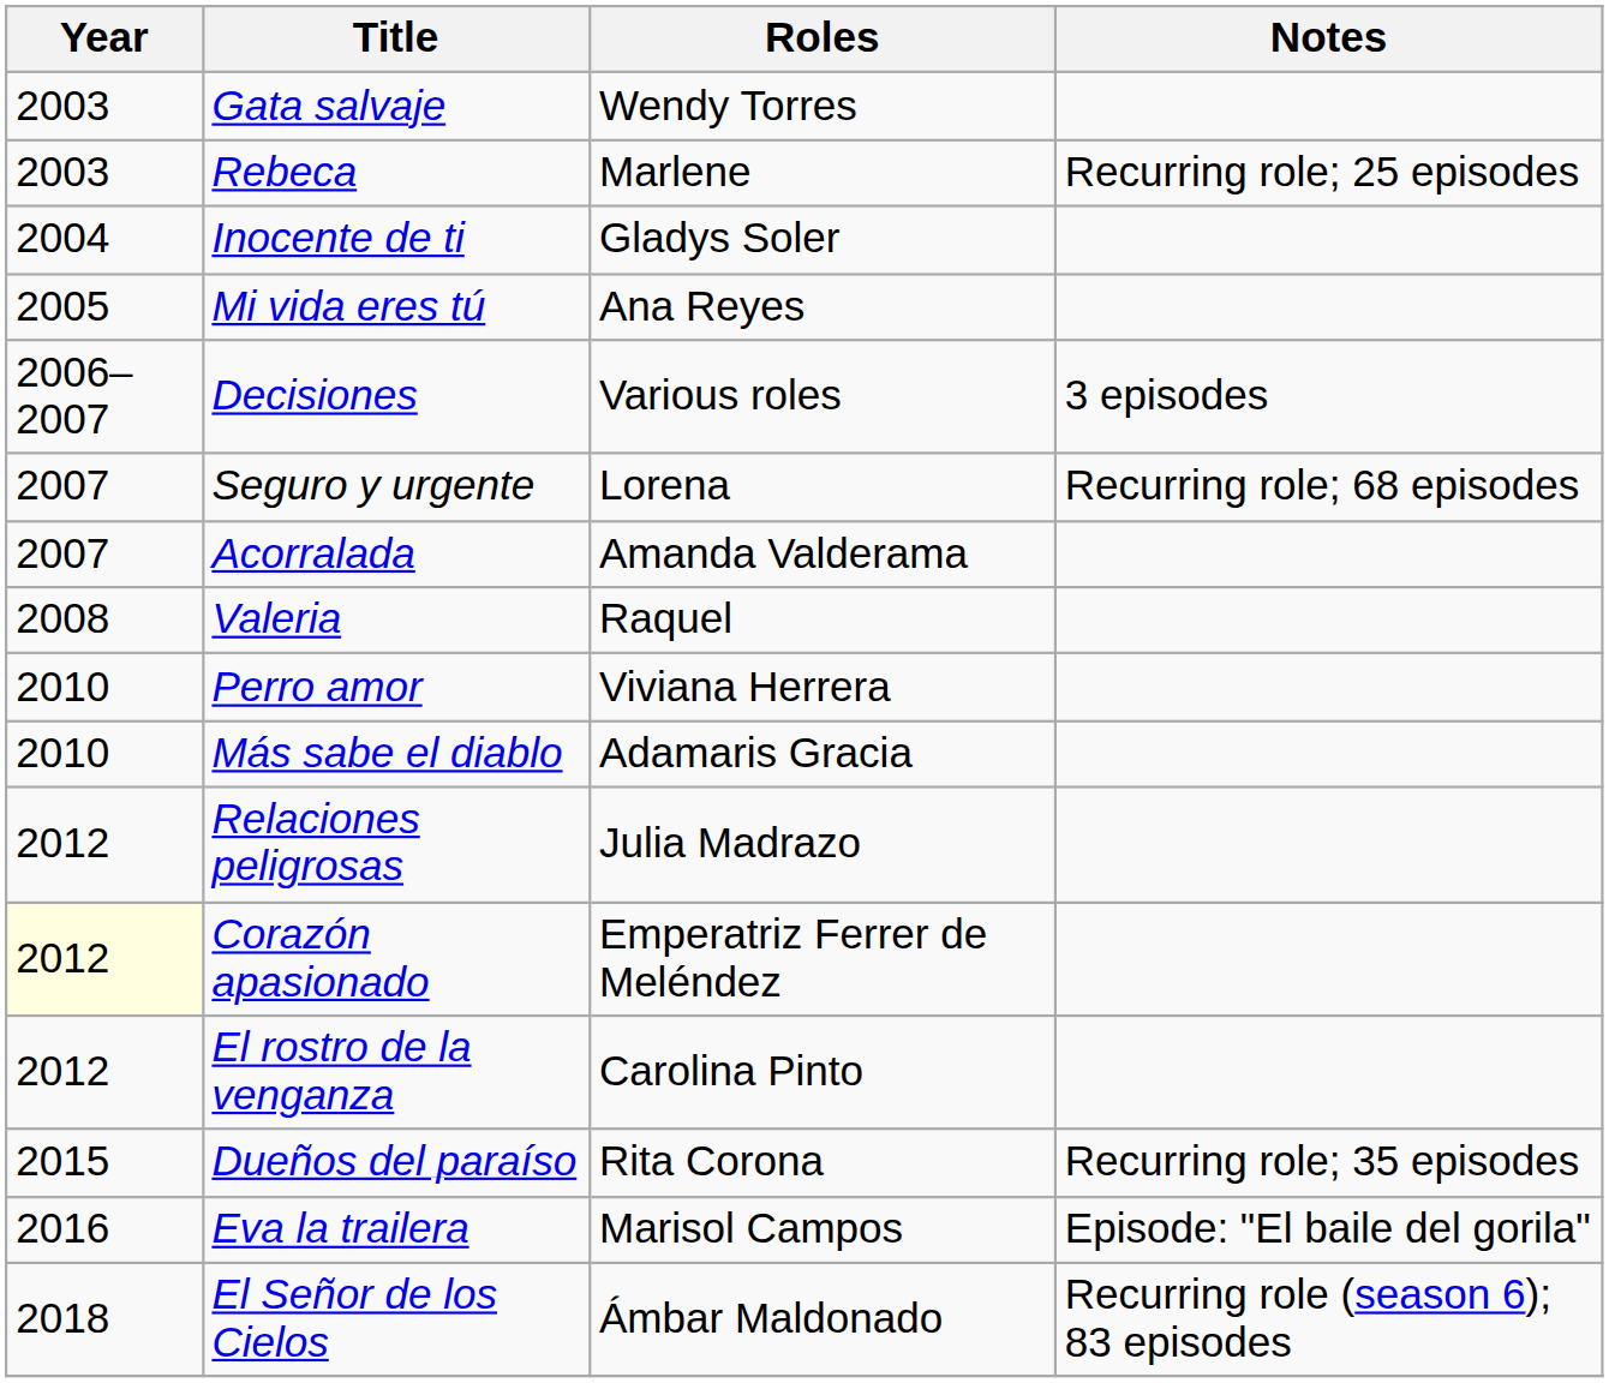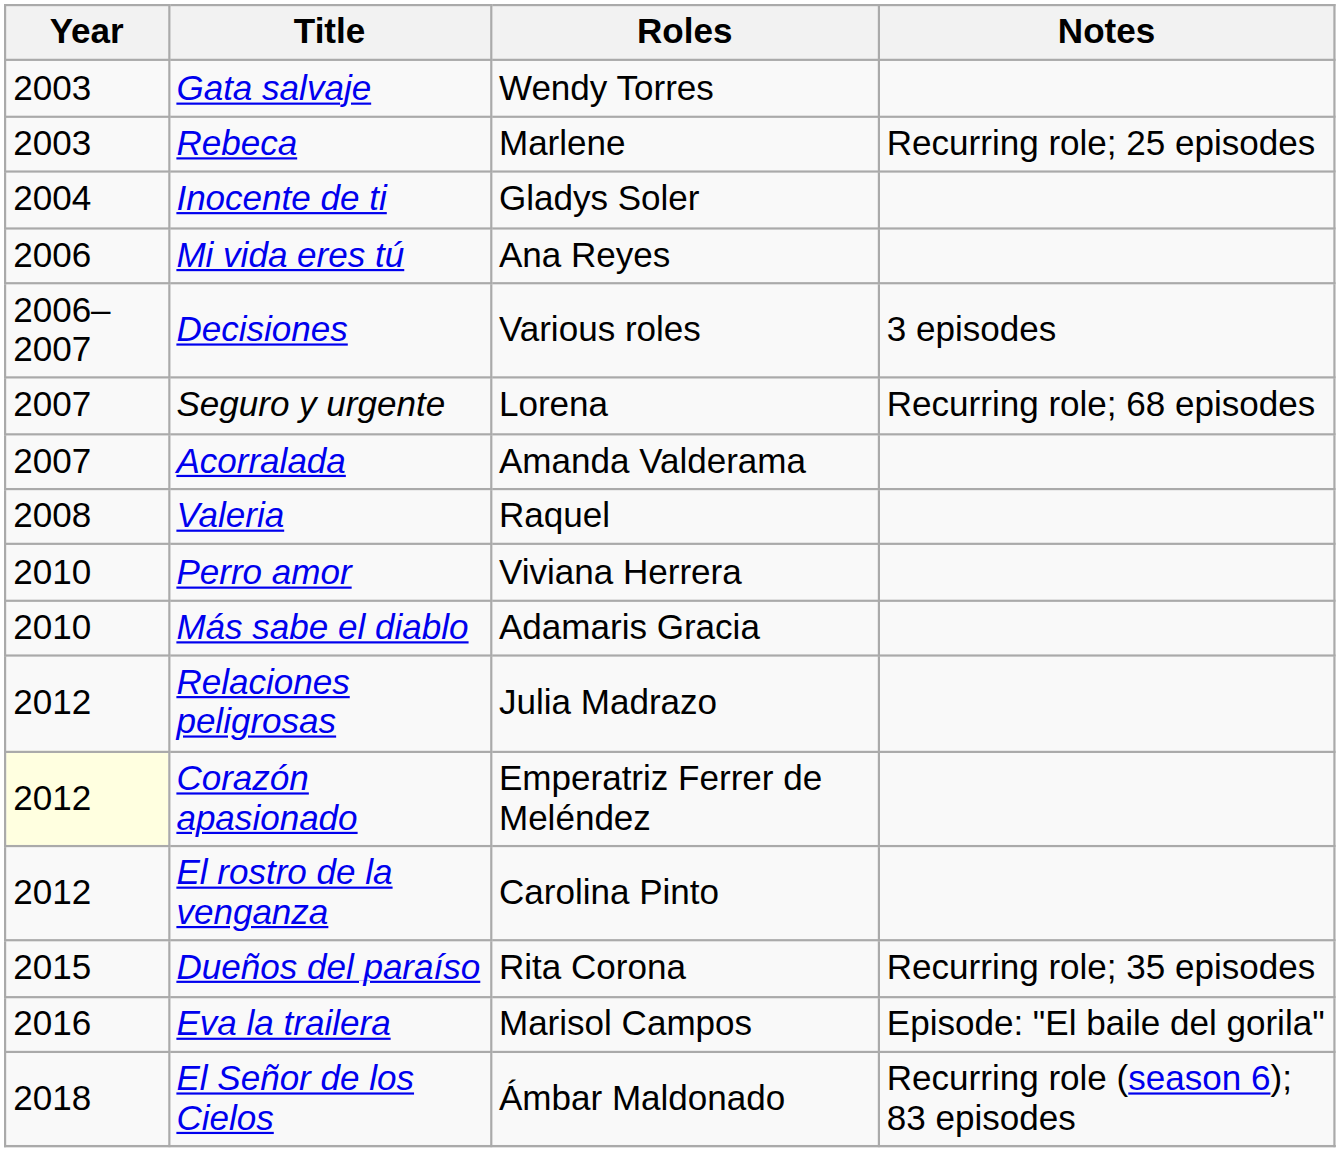 <table class="wikitable sortable">
 <tr>
 <th>Year</th>
 <th>Title</th>
 <th>Roles</th>
 <th>Notes</th>
 </tr>
 <tr>
 <td>2003</td>
 <td><em><a href='#'>Gata salvaje</a></em></td>
 <td>Wendy Torres</td>
 <td></td>
 </tr>
 <tr>
 <td>2003</td>
 <td><em><a href='#'>Rebeca</a></em></td>
 <td>Marlene</td>
 <td>Recurring role; 25 episodes</td>
 </tr>
 <tr>
 <td>2004</td>
 <td><em><a href='#'>Inocente de ti</a></em></td>
 <td>Gladys Soler</td>
 <td></td>
 </tr>
 <tr>
-<td>2005</td>
+<td>2006</td>
 <td><em><a href='#'>Mi vida eres tú</a></em></td>
 <td>Ana Reyes</td>
 <td></td>
 </tr>
 <tr>
 <td>2006–2007</td>
 <td><em><a href='#'>Decisiones</a></em></td>
 <td>Various roles</td>
 <td>3 episodes</td>
 </tr>
 <tr>
 <td>2007</td>
 <td><em>Seguro y urgente</em></td>
 <td>Lorena</td>
 <td>Recurring role; 68 episodes</td>
 </tr>
 <tr>
 <td>2007</td>
 <td><em><a href='#'>Acorralada</a></em></td>
 <td>Amanda Valderama</td>
 <td></td>
 </tr>
 <tr>
 <td>2008</td>
 <td><em><a href='#'>Valeria</a></em></td>
 <td>Raquel</td>
 <td></td>
 </tr>
 <tr>
 <td>2010</td>
 <td><em><a href='#'>Perro amor</a></em></td>
 <td>Viviana Herrera</td>
 <td></td>
 </tr>
 <tr>
 <td>2010</td>
 <td><em><a href='#'>Más sabe el diablo</a></em></td>
 <td>Adamaris Gracia</td>
 <td></td>
 </tr>
 <tr>
 <td>2012</td>
 <td><em><a href='#'>Relaciones peligrosas</a></em></td>
 <td>Julia Madrazo</td>
 <td></td>
 </tr>
 <tr>
 <td style="background: lightyellow;">2012</td>
 <td><em><a href='#'>Corazón apasionado</a></em></td>
 <td>Emperatriz Ferrer de Meléndez</td>
 <td></td>
 </tr>
 <tr>
 <td>2012</td>
 <td><em><a href='#'>El rostro de la venganza</a></em></td>
 <td>Carolina Pinto</td>
 <td></td>
 </tr>
 <tr>
 <td>2015</td>
 <td><em><a href='#'>Dueños del paraíso</a></em></td>
 <td>Rita Corona</td>
 <td>Recurring role; 35 episodes</td>
 </tr>
 <tr>
 <td>2016</td>
 <td><em><a href='#'>Eva la trailera</a></em></td>
 <td>Marisol Campos</td>
 <td>Episode: "El baile del gorila"</td>
 </tr>
 <tr>
 <td>2018</td>
 <td><em><a href='#'>El Señor de los Cielos</a></em></td>
 <td>Ámbar Maldonado</td>
 <td>Recurring role (<a href='#'>season 6</a>); 83 episodes</td>
 </tr>
 <tr>
 </tr>
 </table>
